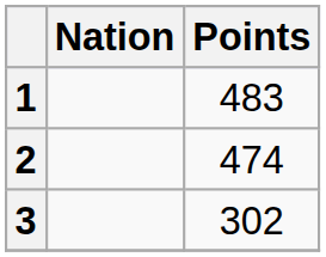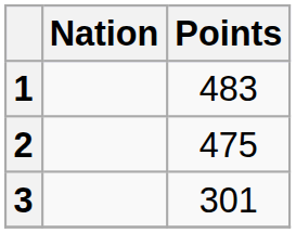 <table class=wikitable style="font-size:95%;">
 <tr style="background:#ccccff;">
 <th></th>
 <th>Nation</th>
 <th>Points</th>
 </tr>
 <tr>
 <th>1</th>
 <td></td>
 <td align="center">483</td>
 </tr>
 <tr>
 <th>2</th>
 <td></td>
-<td align="center">474</td>
+<td align="center">475</td>
 </tr>
 <tr>
 <th>3</th>
 <td></td>
-<td align="center">302</td>
+<td align="center">301</td>
 </tr>
 <tr>
 </tr>
 </table>
